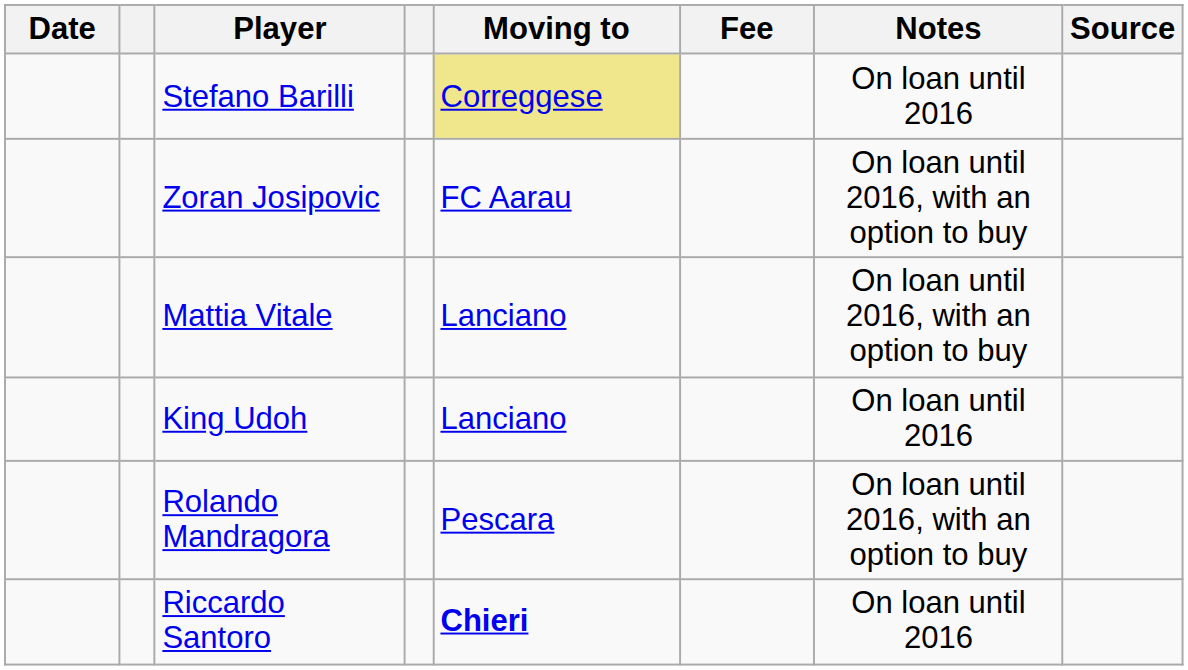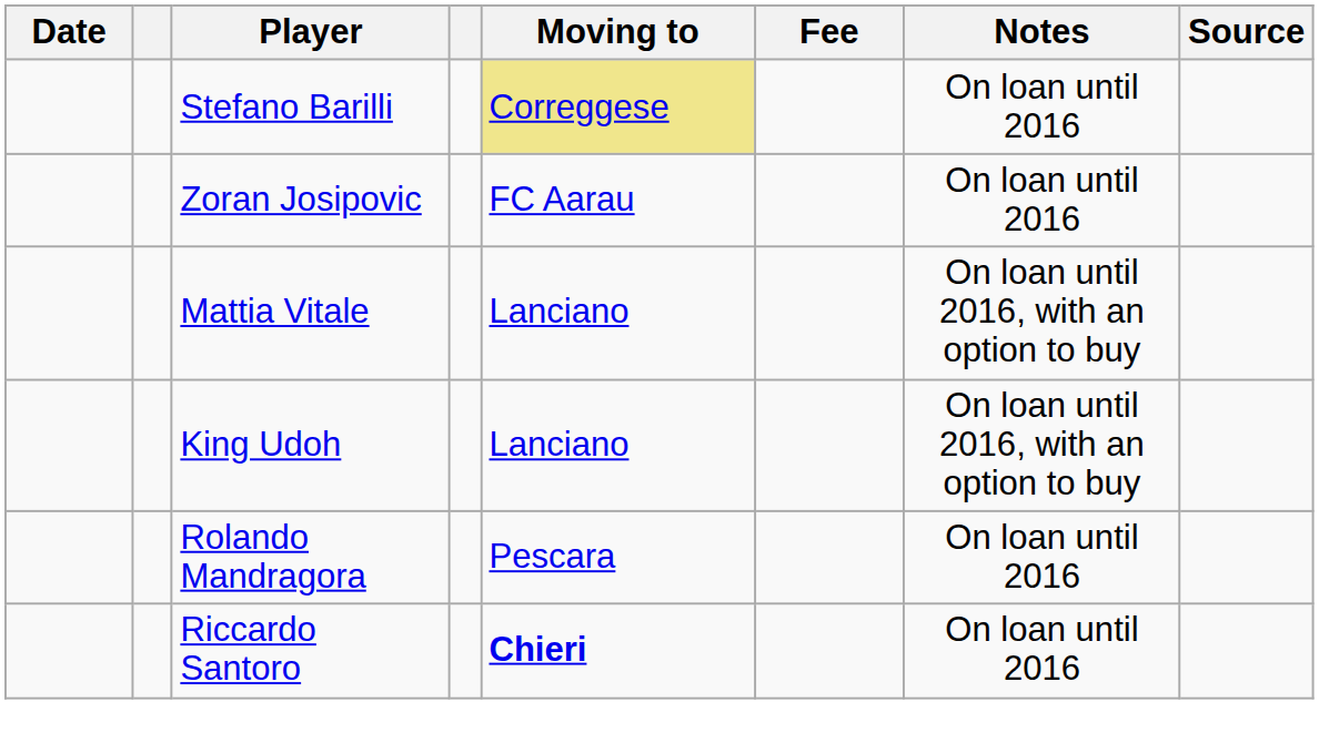 <table class="wikitable sortable">
 <tr>
 <th style="width:80px;">Date</th>
 <th style="width:30px;"></th>
 <th style="width:180px;">Player</th>
 <th style="width:20px;"></th>
 <th style="width:180px;">Moving to</th>
 <th style="width:120px;" class="unsortable">Fee</th>
 <th style="width:250px;" class="unsortable">Notes</th>
 <th style="width:20px;">Source</th>
 </tr>
 <tr>
 <td></td>
 <td align=center></td>
 <td> <a href='#'>Stefano Barilli</a></td>
 <td align=center></td>
 <td style="background: khaki;"> <a href='#'>Correggese</a></td>
 <td align=center></td>
 <td align=center>On loan until 2016</td>
 <td> </td>
 </tr>
 <tr>
 <td></td>
 <td align=center></td>
 <td> <a href='#'>Zoran Josipovic</a></td>
 <td align=center></td>
 <td> <a href='#'>FC Aarau</a></td>
 <td align=center></td>
-<td align=center>On loan until 2016, with an option to buy</td>
+<td align=center>On loan until 2016</td>
 <td></td>
 </tr>
 <tr>
 <td></td>
 <td align=center></td>
 <td> <a href='#'>Mattia Vitale</a></td>
 <td align=center></td>
 <td> <a href='#'>Lanciano</a></td>
 <td align=center></td>
 <td align=center>On loan until 2016, with an option to buy</td>
 <td> </td>
 </tr>
 <tr>
 <td></td>
 <td align=center></td>
 <td> <a href='#'>King Udoh</a></td>
 <td align=center></td>
 <td> <a href='#'>Lanciano</a></td>
 <td align=center></td>
-<td align=center>On loan until 2016</td>
+<td align=center>On loan until 2016, with an option to buy</td>
 <td> </td>
 </tr>
 <tr>
 <td></td>
 <td align=center></td>
 <td> <a href='#'>Rolando Mandragora</a></td>
 <td align=center></td>
 <td> <a href='#'>Pescara</a></td>
 <td align=center></td>
-<td align=center>On loan until 2016, with an option to buy</td>
+<td align=center>On loan until 2016</td>
 <td></td>
 </tr>
 <tr>
 <td></td>
 <td align=center></td>
 <td> <a href='#'>Riccardo Santoro</a></td>
 <td align=center></td>
 <td><strong> <a href='#'>Chieri</a></strong></td>
 <td align=center></td>
 <td align=center>On loan until 2016</td>
 <td></td>
 </tr>
 </table>
